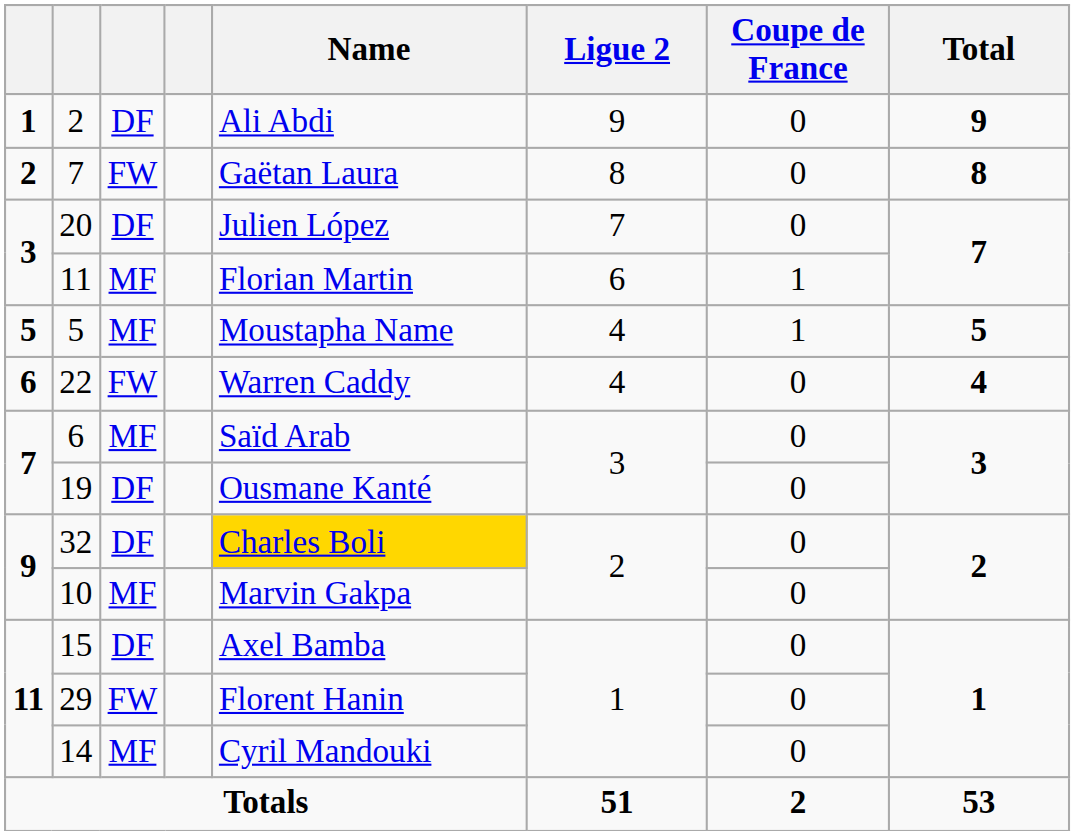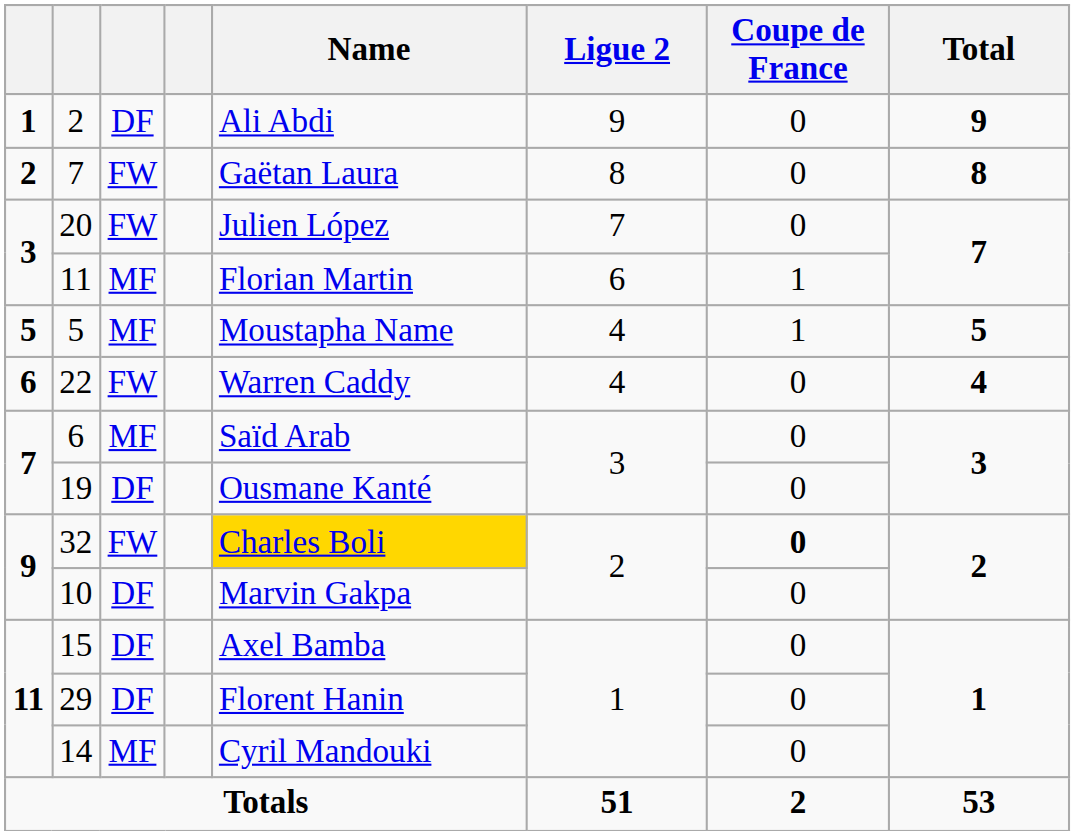 <table class="wikitable" style="text-align:center">
 <tr>
 <th width=15></th>
 <th width=15></th>
 <th width=15></th>
 <th width=15></th>
 <th width=145>Name</th>
 <th width=80><a href='#'>Ligue 2</a></th>
 <th width=80><a href='#'>Coupe de France</a></th>
 <th width=80>Total</th>
 </tr>
 <tr>
 <td><strong>1</strong></td>
 <td>2</td>
 <td><a href='#'>DF</a></td>
 <td></td>
 <td align=left><a href='#'>Ali Abdi</a></td>
 <td>9</td>
 <td>0</td>
 <td><strong>9</strong></td>
 </tr>
 <tr>
 <td><strong>2</strong></td>
 <td>7</td>
 <td><a href='#'>FW</a></td>
 <td></td>
 <td align=left><a href='#'>Gaëtan Laura</a></td>
 <td>8</td>
 <td>0</td>
 <td><strong>8</strong></td>
 </tr>
 <tr>
 <td rowspan="2"><strong>3</strong></td>
 <td>20</td>
-<td><a href='#'>DF</a></td>
+<td><a href='#'>FW</a></td>
 <td></td>
 <td align=left><a href='#'>Julien López</a></td>
 <td>7</td>
 <td>0</td>
 <td rowspan="2"><strong>7</strong></td>
 </tr>
 <tr>
 <td>11</td>
 <td><a href='#'>MF</a></td>
 <td></td>
 <td align=left><a href='#'>Florian Martin</a></td>
 <td>6</td>
 <td>1</td>
 </tr>
 <tr>
 <td><strong>5</strong></td>
 <td>5</td>
 <td><a href='#'>MF</a></td>
 <td></td>
 <td align=left><a href='#'>Moustapha Name</a></td>
 <td>4</td>
 <td>1</td>
 <td><strong>5</strong></td>
 </tr>
 <tr>
 <td><strong>6</strong></td>
 <td>22</td>
 <td><a href='#'>FW</a></td>
 <td></td>
 <td align=left><a href='#'>Warren Caddy</a></td>
 <td>4</td>
 <td>0</td>
 <td><strong>4</strong></td>
 </tr>
 <tr>
 <td rowspan="2"><strong>7</strong></td>
 <td>6</td>
 <td><a href='#'>MF</a></td>
 <td></td>
 <td align=left><a href='#'>Saïd Arab</a></td>
 <td rowspan="2">3</td>
 <td>0</td>
 <td rowspan="2"><strong>3</strong></td>
 </tr>
 <tr>
 <td>19</td>
 <td><a href='#'>DF</a></td>
 <td></td>
 <td align=left><a href='#'>Ousmane Kanté</a></td>
 <td>0</td>
 </tr>
 <tr>
 <td rowspan="2"><strong>9</strong></td>
 <td>32</td>
-<td><a href='#'>DF</a></td>
+<td><a href='#'>FW</a></td>
 <td></td>
 <td align=left style="background: gold;"><a href='#'>Charles Boli</a></td>
 <td rowspan="2">2</td>
-<td>0</td>
+<td><strong>0</strong></td>
 <td rowspan="2"><strong>2</strong></td>
 </tr>
 <tr>
 <td>10</td>
-<td><a href='#'>MF</a></td>
+<td><a href='#'>DF</a></td>
 <td></td>
 <td align=left><a href='#'>Marvin Gakpa</a></td>
 <td>0</td>
 </tr>
 <tr>
 <td rowspan="3"><strong>11</strong></td>
 <td>15</td>
 <td><a href='#'>DF</a></td>
 <td></td>
 <td align=left><a href='#'>Axel Bamba</a></td>
 <td rowspan="3">1</td>
 <td>0</td>
 <td rowspan="3"><strong>1</strong></td>
 </tr>
 <tr>
 <td>29</td>
-<td><a href='#'>FW</a></td>
+<td><a href='#'>DF</a></td>
 <td></td>
 <td align=left><a href='#'>Florent Hanin</a></td>
 <td>0</td>
 </tr>
 <tr>
 <td>14</td>
 <td><a href='#'>MF</a></td>
 <td></td>
 <td align=left><a href='#'>Cyril Mandouki</a></td>
 <td>0</td>
 </tr>
 <tr>
 <td colspan=5><strong>Totals</strong></td>
 <td><strong>51</strong></td>
 <td><strong>2</strong></td>
 <td><strong>53</strong></td>
 </tr>
 </table>
